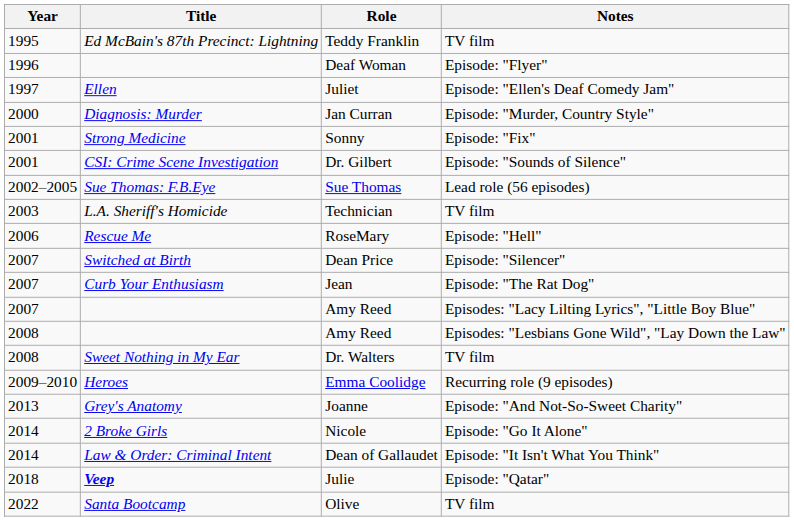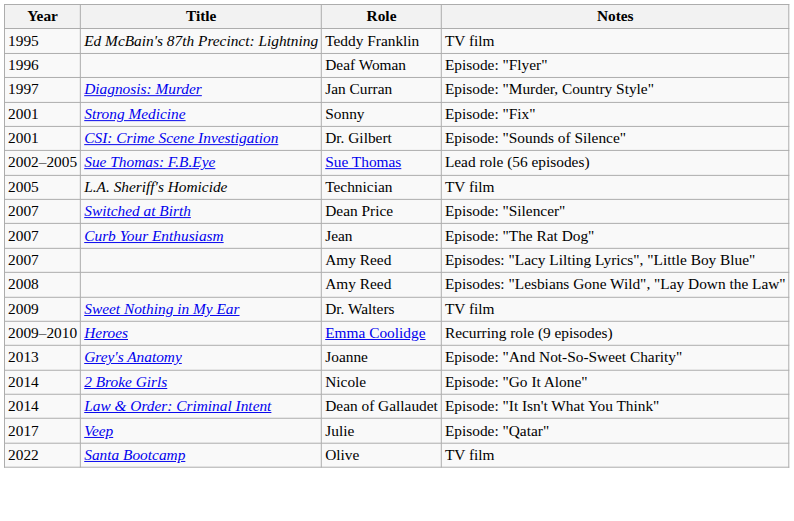 <table class="wikitable sortable">
 <tr>
 <th>Year</th>
 <th>Title</th>
 <th>Role</th>
 <th class="unsortable">Notes</th>
 </tr>
 <tr>
 <td>1995</td>
 <td><em>Ed McBain's 87th Precinct: Lightning</em></td>
 <td>Teddy Franklin</td>
 <td>TV film</td>
 </tr>
 <tr>
 <td>1996</td>
 <td><em></em></td>
 <td>Deaf Woman</td>
 <td>Episode: "Flyer"</td>
 </tr>
 <tr>
 <td>1997</td>
-<td><em><a href='#'>Ellen</a></em></td>
-<td>Juliet</td>
-<td>Episode: "Ellen's Deaf Comedy Jam"</td>
-</tr>
-<tr>
-<td>2000</td>
 <td><em><a href='#'>Diagnosis: Murder</a></em></td>
 <td>Jan Curran</td>
 <td>Episode: "Murder, Country Style"</td>
 </tr>
 <tr>
 <td>2001</td>
 <td><em><a href='#'>Strong Medicine</a></em></td>
 <td>Sonny</td>
 <td>Episode: "Fix"</td>
 </tr>
 <tr>
 <td>2001</td>
 <td><em><a href='#'>CSI: Crime Scene Investigation</a></em></td>
 <td>Dr. Gilbert</td>
 <td>Episode: "Sounds of Silence"</td>
 </tr>
 <tr>
 <td>2002–2005</td>
 <td><em><a href='#'>Sue Thomas: F.B.Eye</a></em></td>
 <td><a href='#'>Sue Thomas</a></td>
 <td>Lead role (56 episodes)</td>
 </tr>
 <tr>
-<td>2003</td>
+<td>2005</td>
 <td><em>L.A. Sheriff's Homicide</em></td>
 <td>Technician</td>
 <td>TV film</td>
-</tr>
-<tr>
-<td>2006</td>
-<td><em><a href='#'>Rescue Me</a></em></td>
-<td>RoseMary</td>
-<td>Episode: "Hell"</td>
 </tr>
 <tr>
 <td>2007</td>
 <td><em><a href='#'>Switched at Birth</a></em></td>
 <td>Dean Price</td>
 <td>Episode: "Silencer"</td>
 </tr>
 <tr>
 <td>2007</td>
 <td><em><a href='#'>Curb Your Enthusiasm</a></em></td>
 <td>Jean</td>
 <td>Episode: "The Rat Dog"</td>
 </tr>
 <tr>
 <td>2007</td>
 <td><em></em></td>
 <td>Amy Reed</td>
 <td>Episodes: "Lacy Lilting Lyrics", "Little Boy Blue"</td>
 </tr>
 <tr>
 <td>2008</td>
 <td><em></em></td>
 <td>Amy Reed</td>
 <td>Episodes: "Lesbians Gone Wild", "Lay Down the Law"</td>
 </tr>
 <tr>
-<td>2008</td>
+<td>2009</td>
 <td><em><a href='#'>Sweet Nothing in My Ear</a></em></td>
 <td>Dr. Walters</td>
 <td>TV film</td>
 </tr>
 <tr>
 <td>2009–2010</td>
 <td><em><a href='#'>Heroes</a></em></td>
 <td><a href='#'>Emma Coolidge</a></td>
 <td>Recurring role (9 episodes)</td>
 </tr>
 <tr>
 <td>2013</td>
 <td><em><a href='#'>Grey's Anatomy</a></em></td>
 <td>Joanne</td>
 <td>Episode: "And Not-So-Sweet Charity"</td>
 </tr>
 <tr>
 <td>2014</td>
 <td><em><a href='#'>2 Broke Girls</a></em></td>
 <td>Nicole</td>
 <td>Episode: "Go It Alone"</td>
 </tr>
 <tr>
 <td>2014</td>
 <td><em><a href='#'>Law & Order: Criminal Intent</a></em></td>
 <td>Dean of Gallaudet</td>
 <td>Episode: "It Isn't What You Think"</td>
 </tr>
 <tr>
-<td>2018</td>
-<td><strong><em><a href='#'>Veep</a></em></strong></td>
+<td>2017</td>
+<td><em><a href='#'>Veep</a></em></td>
 <td>Julie</td>
 <td>Episode: "Qatar"</td>
 </tr>
 <tr>
 <td>2022</td>
 <td><em><a href='#'>Santa Bootcamp</a></em></td>
 <td>Olive</td>
 <td>TV film</td>
 </tr>
 </table>
